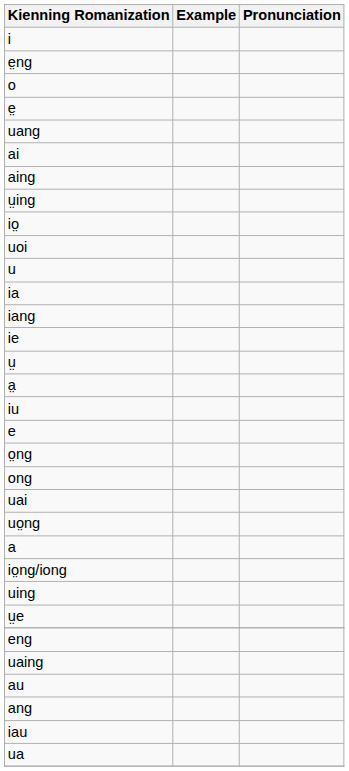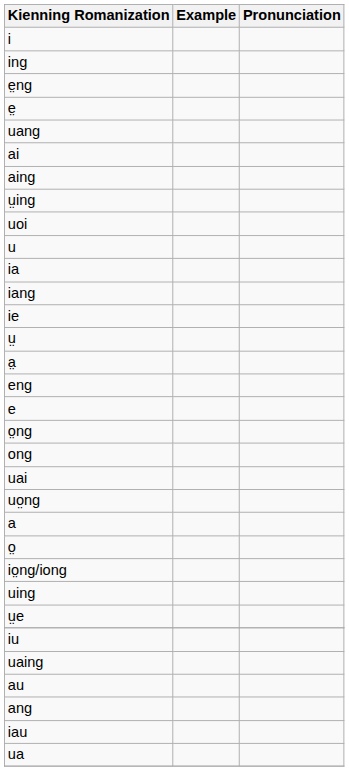 <table class="wikitable">
 <tr>
 <th>Kienning Romanization</th>
 <th>Example</th>
 <th>Pronunciation</th>
 </tr>
 <tr>
 <td>i</td>
 <td></td>
 <td></td>
 </tr>
 <tr>
-<td>e̤ng</td>
+<td>ing</td>
 <td></td>
 <td></td>
 </tr>
 <tr>
-<td>o</td>
+<td>e̤ng</td>
 <td></td>
 <td></td>
 </tr>
 <tr>
 <td>e̤</td>
 <td></td>
 <td></td>
 </tr>
 <tr>
 <td>uang</td>
 <td></td>
 <td></td>
 </tr>
 <tr>
 <td>ai</td>
 <td></td>
 <td></td>
 </tr>
 <tr>
 <td>aing</td>
 <td></td>
 <td></td>
 </tr>
 <tr>
 <td>ṳing</td>
-<td></td>
-<td></td>
-</tr>
-<tr>
-<td>io̤</td>
 <td></td>
 <td></td>
 </tr>
 <tr>
 <td>uoi</td>
 <td></td>
 <td></td>
 </tr>
 <tr>
 <td>u</td>
 <td></td>
 <td></td>
 </tr>
 <tr>
 <td>ia</td>
 <td></td>
 <td></td>
 </tr>
 <tr>
 <td>iang</td>
 <td></td>
 <td></td>
 </tr>
 <tr>
 <td>ie</td>
 <td></td>
 <td></td>
 </tr>
 <tr>
 <td>ṳ</td>
 <td></td>
 <td></td>
 </tr>
 <tr>
 <td>a̤</td>
 <td></td>
 <td></td>
 </tr>
 <tr>
-<td>iu</td>
+<td>eng</td>
 <td></td>
 <td></td>
 </tr>
 <tr>
 <td>e</td>
 <td></td>
 <td></td>
 </tr>
 <tr>
 <td>o̤ng</td>
 <td></td>
 <td></td>
 </tr>
 <tr>
 <td>ong</td>
 <td></td>
 <td></td>
 </tr>
 <tr>
 <td>uai</td>
 <td></td>
 <td></td>
 </tr>
 <tr>
 <td>uo̤ng</td>
 <td></td>
 <td></td>
 </tr>
 <tr>
 <td>a</td>
 <td></td>
 <td></td>
 </tr>
 <tr>
+<td>o̤</td>
+<td></td>
+<td></td>
+</tr>
+<tr>
 <td>io̤ng/iong</td>
 <td></td>
 <td></td>
 </tr>
 <tr>
 <td>uing</td>
 <td></td>
 <td></td>
 </tr>
 <tr>
 <td>ṳe</td>
 <td></td>
 <td></td>
 </tr>
 <tr>
 </tr>
 <tr>
-<td>eng</td>
+<td>iu</td>
 <td></td>
 <td></td>
 </tr>
 <tr>
 <td>uaing</td>
 <td></td>
 <td></td>
 </tr>
 <tr>
 <td>au</td>
 <td></td>
 <td></td>
 </tr>
 <tr>
 <td>ang</td>
 <td></td>
 <td></td>
 </tr>
 <tr>
 <td>iau</td>
 <td></td>
 <td></td>
 </tr>
 <tr>
 <td>ua</td>
 <td></td>
 <td></td>
 </tr>
 <tr>
 </tr>
 </table>
